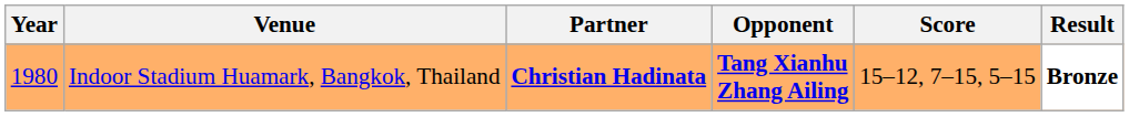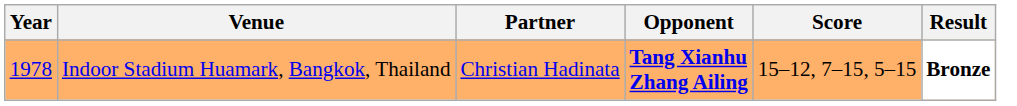 <table class="sortable wikitable" style="font-size: 90%;">
 <tr>
 <th>Year</th>
 <th>Venue</th>
 <th>Partner</th>
 <th>Opponent</th>
 <th>Score</th>
 <th>Result</th>
 </tr>
 <tr style="background:#FFB069">
-<td align="center"><a href='#'>1980</a></td>
+<td align="center"><a href='#'>1978</a></td>
 <td align="left"><a href='#'>Indoor Stadium Huamark</a>, <a href='#'>Bangkok</a>, Thailand</td>
-<td align="left"><strong> <a href='#'>Christian Hadinata</a></strong></td>
+<td align="left"> <a href='#'>Christian Hadinata</a></td>
 <td align="left"><strong> <a href='#'>Tang Xianhu</a><br> <a href='#'>Zhang Ailing</a></strong></td>
 <td align="left">15–12, 7–15, 5–15</td>
 <td style="text-align:left; background:white"> <strong>Bronze</strong></td>
 </tr>
 </table>
